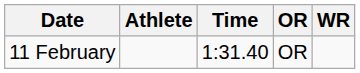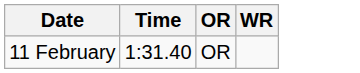 <table class="wikitable" style="text-align:center">
 <tr>
 <th>Date</th>
-<th>Athlete</th>
 <th>Time</th>
 <th>OR</th>
 <th>WR</th>
 </tr>
 <tr>
 <td>11 February</td>
-<td></td>
 <td>1:31.40</td>
 <td>OR</td>
 <td></td>
 </tr>
 </table>
